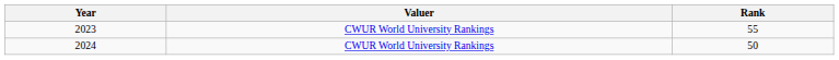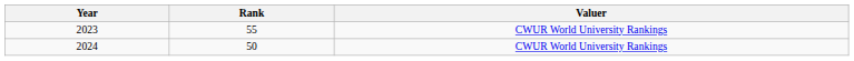 <table class="wikitable sortable" width="100%">
 <tr>
 <th width="8%">Year</th>
+<th width="8%">Rank</th>
 <th width="25%">Valuer</th>
-<th width="8%">Rank</th>
 </tr>
 <tr>
 <td align="center">2023</td>
+<td align="center">55</td>
 <td align="center"><a href='#'>CWUR World University Rankings</a></td>
-<td align="center">55</td>
 </tr>
 <tr>
 <td align="center">2024</td>
+<td align="center">50</td>
 <td align="center"><a href='#'>CWUR World University Rankings</a></td>
-<td align="center">50</td>
 </tr>
 </table>
